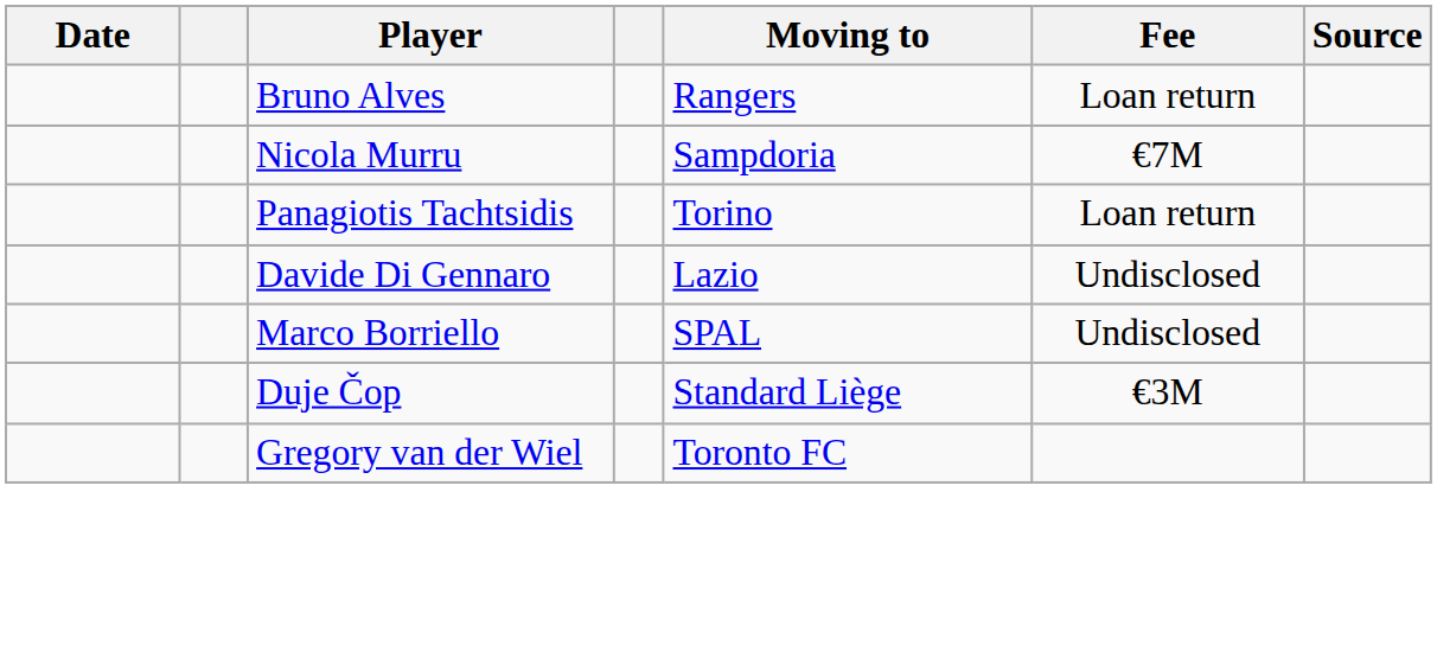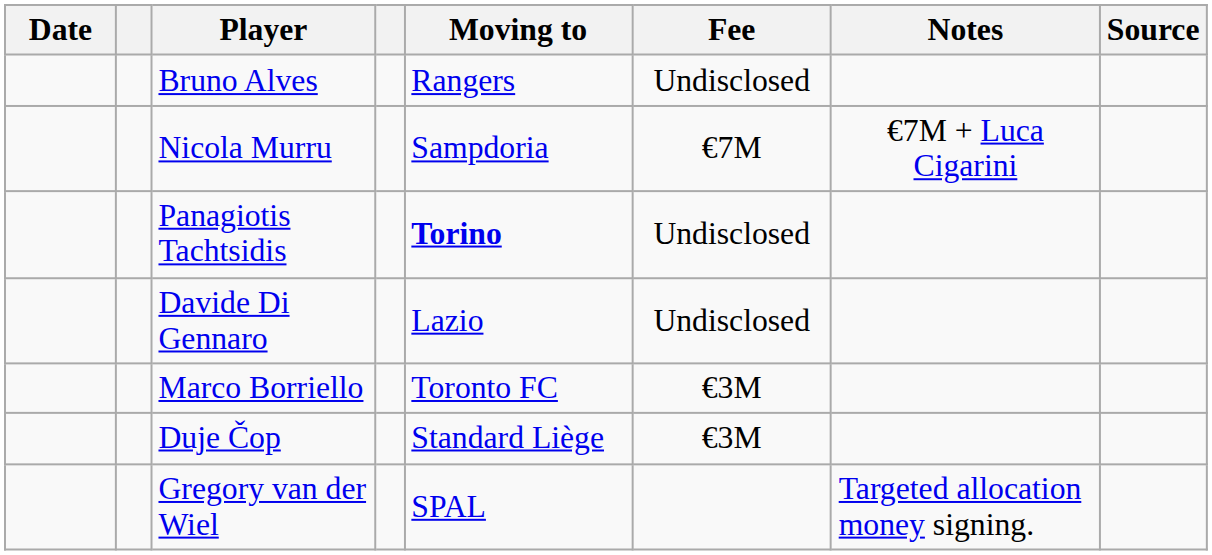 <table class="wikitable sortable">
 <tr>
 <th style="width:80px;">Date</th>
 <th style="width:30px;"></th>
 <th style="width:180px;">Player</th>
 <th style="width:20px;"></th>
 <th style="width:180px;">Moving to</th>
 <th style="width:120px;" class="unsortable">Fee</th>
+<th style="width:250px;" class="unsortable">Notes</th>
 <th style="width:20px;">Source</th>
 </tr>
 <tr>
 <td></td>
 <td align=center></td>
 <td> <a href='#'>Bruno Alves</a></td>
 <td align=center></td>
 <td> <a href='#'>Rangers</a></td>
-<td align=center>Loan return</td>
+<td align=center>Undisclosed</td>
+<td align=center></td>
 <td></td>
 </tr>
 <tr>
 <td></td>
 <td align=center></td>
 <td> <a href='#'>Nicola Murru</a></td>
 <td align=center></td>
 <td> <a href='#'>Sampdoria</a></td>
 <td align=center>€7M</td>
+<td align=center>€7M + <a href='#'>Luca Cigarini</a></td>
 <td></td>
 </tr>
 <tr>
 <td></td>
 <td align=center></td>
 <td> <a href='#'>Panagiotis Tachtsidis</a></td>
 <td align=center></td>
-<td> <a href='#'>Torino</a></td>
-<td align=center>Loan return</td>
+<td><strong> <a href='#'>Torino</a></strong></td>
+<td align=center>Undisclosed</td>
+<td align=center></td>
 <td></td>
 </tr>
 <tr>
 <td></td>
 <td align=center></td>
 <td> <a href='#'>Davide Di Gennaro</a></td>
 <td align=center></td>
 <td> <a href='#'>Lazio</a></td>
 <td align=center>Undisclosed</td>
+<td align=center></td>
 <td></td>
 </tr>
 <tr>
 <td></td>
 <td align=center></td>
 <td> <a href='#'>Marco Borriello</a></td>
 <td align=center></td>
-<td> <a href='#'>SPAL</a></td>
-<td align=center>Undisclosed</td>
+<td> <a href='#'>Toronto FC</a></td>
+<td align=center>€3M</td>
+<td align=center></td>
 <td></td>
 </tr>
 <tr>
 <td></td>
 <td align=center></td>
 <td> <a href='#'>Duje Čop</a></td>
 <td align=center></td>
 <td> <a href='#'>Standard Liège</a></td>
 <td align=center>€3M</td>
+<td align=center></td>
 <td></td>
 </tr>
 <tr>
 <td></td>
 <td align=center></td>
 <td> <a href='#'>Gregory van der Wiel</a></td>
 <td align=center></td>
-<td> <a href='#'>Toronto FC</a></td>
+<td> <a href='#'>SPAL</a></td>
 <td align=center></td>
+<td><a href='#'>Targeted allocation money</a> signing.</td>
 <td></td>
 </tr>
 </table>
